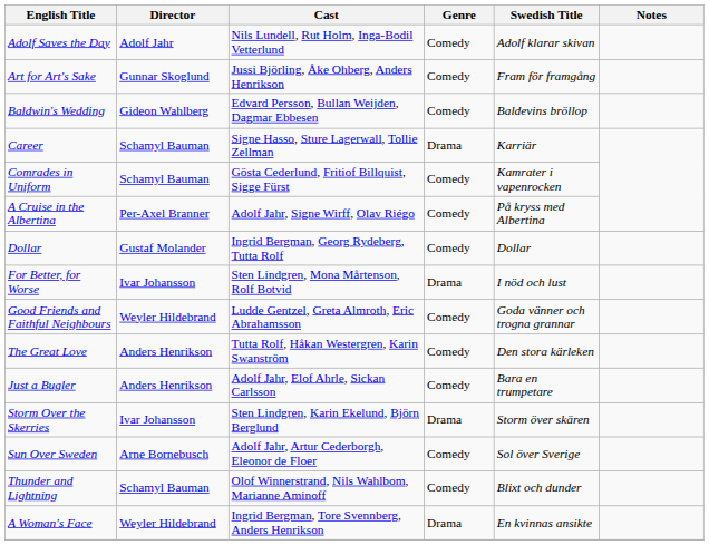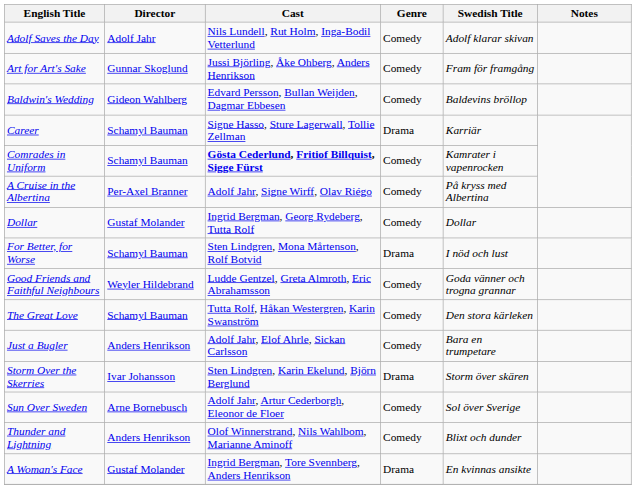 <table class="wikitable" style="width:100%;">
 <tr>
 <th style="width:16%;">English Title</th>
 <th style="width:16%;">Director</th>
 <th style="width:28%;">Cast</th>
 <th style="width:10%;">Genre</th>
 <th style="width:15%;">Swedish Title</th>
 <th style="width:15%;">Notes</th>
 </tr>
 <tr>
 <td><em><a href='#'>Adolf Saves the Day</a></em></td>
 <td><a href='#'>Adolf Jahr</a></td>
 <td><a href='#'>Nils Lundell</a>, <a href='#'>Rut Holm</a>, <a href='#'>Inga-Bodil Vetterlund</a></td>
 <td>Comedy</td>
 <td><em>Adolf klarar skivan</em></td>
 <td></td>
 </tr>
 <tr>
 <td><em><a href='#'>Art for Art's Sake</a></em></td>
 <td><a href='#'>Gunnar Skoglund</a></td>
 <td><a href='#'>Jussi Björling</a>, <a href='#'>Åke Ohberg</a>, <a href='#'>Anders Henrikson</a></td>
 <td>Comedy</td>
 <td><em>Fram för framgång</em></td>
 <td></td>
 </tr>
 <tr>
 <td><em><a href='#'>Baldwin's Wedding</a></em></td>
 <td><a href='#'>Gideon Wahlberg</a></td>
 <td><a href='#'>Edvard Persson</a>, <a href='#'>Bullan Weijden</a>, <a href='#'>Dagmar Ebbesen</a></td>
 <td>Comedy</td>
 <td><em>Baldevins bröllop</em></td>
 <td></td>
 </tr>
 <tr>
 <td><em><a href='#'>Career</a></em></td>
 <td><a href='#'>Schamyl Bauman</a></td>
 <td><a href='#'>Signe Hasso</a>, <a href='#'>Sture Lagerwall</a>, <a href='#'>Tollie Zellman</a></td>
 <td>Drama</td>
 <td><em>Karriär</em></td>
 </tr>
 <tr>
 <td><em><a href='#'>Comrades in Uniform</a></em></td>
 <td><a href='#'>Schamyl Bauman</a></td>
-<td><a href='#'>Gösta Cederlund</a>, <a href='#'>Fritiof Billquist</a>, <a href='#'>Sigge Fürst</a></td>
+<td><strong><a href='#'>Gösta Cederlund</a>, <a href='#'>Fritiof Billquist</a>, <a href='#'>Sigge Fürst</a></strong></td>
 <td>Comedy</td>
 <td><em>Kamrater i vapenrocken</em></td>
 </tr>
 <tr>
 <td><em><a href='#'>A Cruise in the Albertina</a></em></td>
 <td><a href='#'>Per-Axel Branner</a></td>
 <td><a href='#'>Adolf Jahr</a>, <a href='#'>Signe Wirff</a>, <a href='#'>Olav Riégo</a></td>
 <td>Comedy</td>
 <td><em>På kryss med Albertina</em></td>
 </tr>
 <tr>
 <td><em><a href='#'>Dollar</a></em></td>
 <td><a href='#'>Gustaf Molander</a></td>
 <td><a href='#'>Ingrid Bergman</a>, <a href='#'>Georg Rydeberg</a>, <a href='#'>Tutta Rolf</a></td>
 <td>Comedy</td>
 <td><em>Dollar</em></td>
 <td></td>
 </tr>
 <tr>
 <td><em><a href='#'>For Better, for Worse</a></em></td>
-<td><a href='#'>Ivar Johansson</a></td>
+<td><a href='#'>Schamyl Bauman</a></td>
 <td><a href='#'>Sten Lindgren</a>, <a href='#'>Mona Mårtenson</a>, <a href='#'>Rolf Botvid</a></td>
 <td>Drama</td>
 <td><em>I nöd och lust </em></td>
 <td></td>
 </tr>
 <tr>
 <td><em><a href='#'>Good Friends and Faithful Neighbours</a></em></td>
 <td><a href='#'>Weyler Hildebrand</a></td>
 <td><a href='#'>Ludde Gentzel</a>, <a href='#'>Greta Almroth</a>, <a href='#'>Eric Abrahamsson</a></td>
 <td>Comedy</td>
 <td><em>Goda vänner och trogna grannar</em></td>
 <td></td>
 </tr>
 <tr>
 <td><em><a href='#'>The Great Love</a></em></td>
-<td><a href='#'>Anders Henrikson</a></td>
+<td><a href='#'>Schamyl Bauman</a></td>
 <td><a href='#'>Tutta Rolf</a>, <a href='#'>Håkan Westergren</a>, <a href='#'>Karin Swanström</a></td>
 <td>Comedy</td>
 <td><em>Den stora kärleken</em></td>
 <td></td>
 </tr>
 <tr>
 <td><em><a href='#'>Just a Bugler</a></em></td>
 <td><a href='#'>Anders Henrikson</a></td>
 <td><a href='#'>Adolf Jahr</a>, <a href='#'>Elof Ahrle</a>, <a href='#'>Sickan Carlsson</a></td>
 <td>Comedy</td>
 <td><em>Bara en trumpetare</em></td>
 </tr>
 <tr>
 <td><em><a href='#'>Storm Over the Skerries</a></em></td>
 <td><a href='#'>Ivar Johansson</a></td>
 <td><a href='#'>Sten Lindgren</a>, <a href='#'>Karin Ekelund</a>, <a href='#'>Björn Berglund</a></td>
 <td>Drama</td>
 <td><em>Storm över skären</em></td>
 <td></td>
 </tr>
 <tr>
 <td><em><a href='#'>Sun Over Sweden</a></em></td>
 <td><a href='#'>Arne Bornebusch</a></td>
 <td><a href='#'>Adolf Jahr</a>, <a href='#'>Artur Cederborgh</a>, <a href='#'>Eleonor de Floer</a></td>
 <td>Comedy</td>
 <td><em>Sol över Sverige</em></td>
 <td></td>
 </tr>
 <tr>
 <td><em><a href='#'>Thunder and Lightning</a></em></td>
-<td><a href='#'>Schamyl Bauman</a></td>
+<td><a href='#'>Anders Henrikson</a></td>
 <td><a href='#'>Olof Winnerstrand</a>, <a href='#'>Nils Wahlbom</a>, <a href='#'>Marianne Aminoff</a></td>
 <td>Comedy</td>
 <td><em>Blixt och dunder</em></td>
 <td></td>
 </tr>
 <tr>
 <td><em><a href='#'>A Woman's Face</a></em></td>
-<td><a href='#'>Weyler Hildebrand</a></td>
+<td><a href='#'>Gustaf Molander</a></td>
 <td><a href='#'>Ingrid Bergman</a>, <a href='#'>Tore Svennberg</a>, <a href='#'>Anders Henrikson</a></td>
 <td>Drama</td>
 <td><em>En kvinnas ansikte</em></td>
 <td></td>
 </tr>
 <tr>
 </tr>
 </table>
